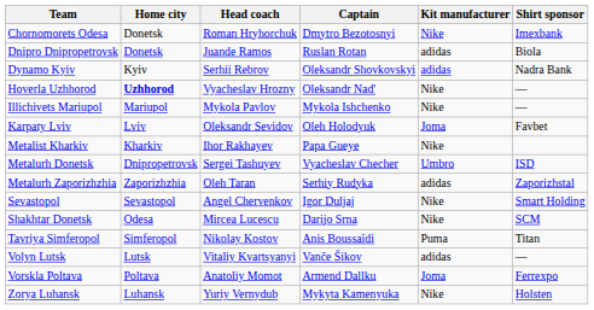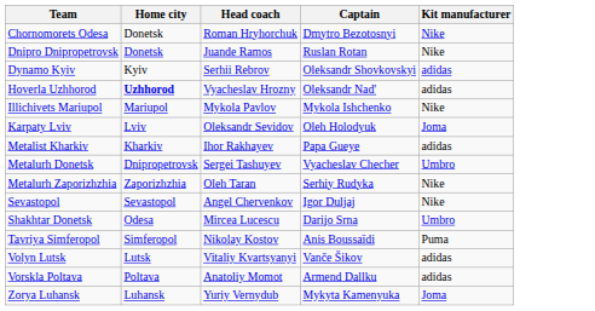 <table class="wikitable sortable" style="text-align:left;">
 <tr>
 <th>Team</th>
 <th>Home city</th>
 <th>Head coach</th>
 <th>Captain</th>
 <th>Kit manufacturer</th>
-<th>Shirt sponsor</th>
 </tr>
 <tr>
 <td><a href='#'>Chornomorets Odesa</a></td>
 <td>Donetsk</td>
 <td> <a href='#'>Roman Hryhorchuk</a></td>
 <td> <a href='#'>Dmytro Bezotosnyi</a></td>
 <td><a href='#'>Nike</a></td>
-<td><a href='#'>Imexbank</a></td>
 </tr>
 <tr>
 <td><a href='#'>Dnipro Dnipropetrovsk</a></td>
 <td><a href='#'>Donetsk</a></td>
 <td> <a href='#'>Juande Ramos</a></td>
 <td> <a href='#'>Ruslan Rotan</a></td>
-<td>adidas</td>
-<td>Biola</td>
+<td>Nike</td>
 </tr>
 <tr>
 <td><a href='#'>Dynamo Kyiv</a></td>
 <td>Kyiv</td>
 <td> <a href='#'>Serhii Rebrov</a></td>
 <td> <a href='#'>Oleksandr Shovkovskyi</a></td>
 <td><a href='#'>adidas</a></td>
-<td>Nadra Bank</td>
 </tr>
 <tr>
 <td><a href='#'>Hoverla Uzhhorod</a></td>
 <td><strong><a href='#'>Uzhhorod</a></strong></td>
 <td> <a href='#'>Vyacheslav Hrozny</a></td>
 <td> <a href='#'>Oleksandr Nad'</a></td>
-<td>Nike</td>
-<td>—</td>
+<td>adidas</td>
 </tr>
 <tr>
 <td><a href='#'>Illichivets Mariupol</a></td>
 <td><a href='#'>Mariupol</a></td>
 <td> <a href='#'>Mykola Pavlov</a></td>
 <td> <a href='#'>Mykola Ishchenko</a></td>
 <td>Nike</td>
-<td>—</td>
 </tr>
 <tr>
 <td><a href='#'>Karpaty Lviv</a></td>
 <td><a href='#'>Lviv</a></td>
 <td> <a href='#'>Oleksandr Sevidov</a></td>
 <td> <a href='#'>Oleh Holodyuk</a></td>
 <td><a href='#'>Joma</a></td>
-<td>Favbet</td>
 </tr>
 <tr>
 <td><a href='#'>Metalist Kharkiv</a></td>
 <td><a href='#'>Kharkiv</a></td>
 <td> <a href='#'>Ihor Rakhayev</a></td>
 <td> <a href='#'>Papa Gueye</a></td>
-<td>Nike</td>
-<td></td>
+<td>adidas</td>
 </tr>
 <tr>
 <td><a href='#'>Metalurh Donetsk</a></td>
 <td><a href='#'>Dnipropetrovsk</a></td>
 <td> <a href='#'>Sergei Tashuyev</a></td>
 <td> <a href='#'>Vyacheslav Checher</a></td>
 <td><a href='#'>Umbro</a></td>
-<td><a href='#'>ISD</a></td>
 </tr>
 <tr>
 <td><a href='#'>Metalurh Zaporizhzhia</a></td>
 <td><a href='#'>Zaporizhzhia</a></td>
 <td> <a href='#'>Oleh Taran</a></td>
 <td> <a href='#'>Serhiy Rudyka</a></td>
-<td>adidas</td>
-<td><a href='#'>Zaporizhstal</a></td>
+<td>Nike</td>
 </tr>
 <tr>
 <td><a href='#'>Sevastopol</a></td>
 <td><a href='#'>Sevastopol</a></td>
 <td> <a href='#'>Angel Chervenkov</a></td>
 <td> <a href='#'>Igor Duljaj</a></td>
 <td>Nike</td>
-<td><a href='#'>Smart Holding</a></td>
 </tr>
 <tr>
 <td><a href='#'>Shakhtar Donetsk</a></td>
 <td><a href='#'>Odesa</a></td>
 <td> <a href='#'>Mircea Lucescu</a></td>
 <td> <a href='#'>Darijo Srna</a></td>
-<td>Nike</td>
-<td><a href='#'>SCM</a></td>
+<td><a href='#'>Umbro</a></td>
 </tr>
 <tr>
 <td><a href='#'>Tavriya Simferopol</a></td>
 <td><a href='#'>Simferopol</a></td>
 <td> <a href='#'>Nikolay Kostov</a></td>
 <td> <a href='#'>Anis Boussaïdi</a></td>
 <td>Puma</td>
-<td>Titan</td>
 </tr>
 <tr>
 <td><a href='#'>Volyn Lutsk</a></td>
 <td><a href='#'>Lutsk</a></td>
 <td> <a href='#'>Vitaliy Kvartsyanyi</a></td>
 <td> <a href='#'>Vanče Šikov</a></td>
 <td>adidas</td>
-<td>—</td>
 </tr>
 <tr>
 <td><a href='#'>Vorskla Poltava</a></td>
 <td><a href='#'>Poltava</a></td>
 <td> <a href='#'>Anatoliy Momot</a></td>
 <td> <a href='#'>Armend Dallku</a></td>
-<td><a href='#'>Joma</a></td>
-<td><a href='#'>Ferrexpo</a></td>
+<td>adidas</td>
 </tr>
 <tr>
 <td><a href='#'>Zorya Luhansk</a></td>
 <td><a href='#'>Luhansk</a></td>
 <td> <a href='#'>Yuriy Vernydub</a></td>
 <td> <a href='#'>Mykyta Kamenyuka</a></td>
-<td>Nike</td>
-<td><a href='#'>Holsten</a></td>
+<td><a href='#'>Joma</a></td>
 </tr>
 </table>
